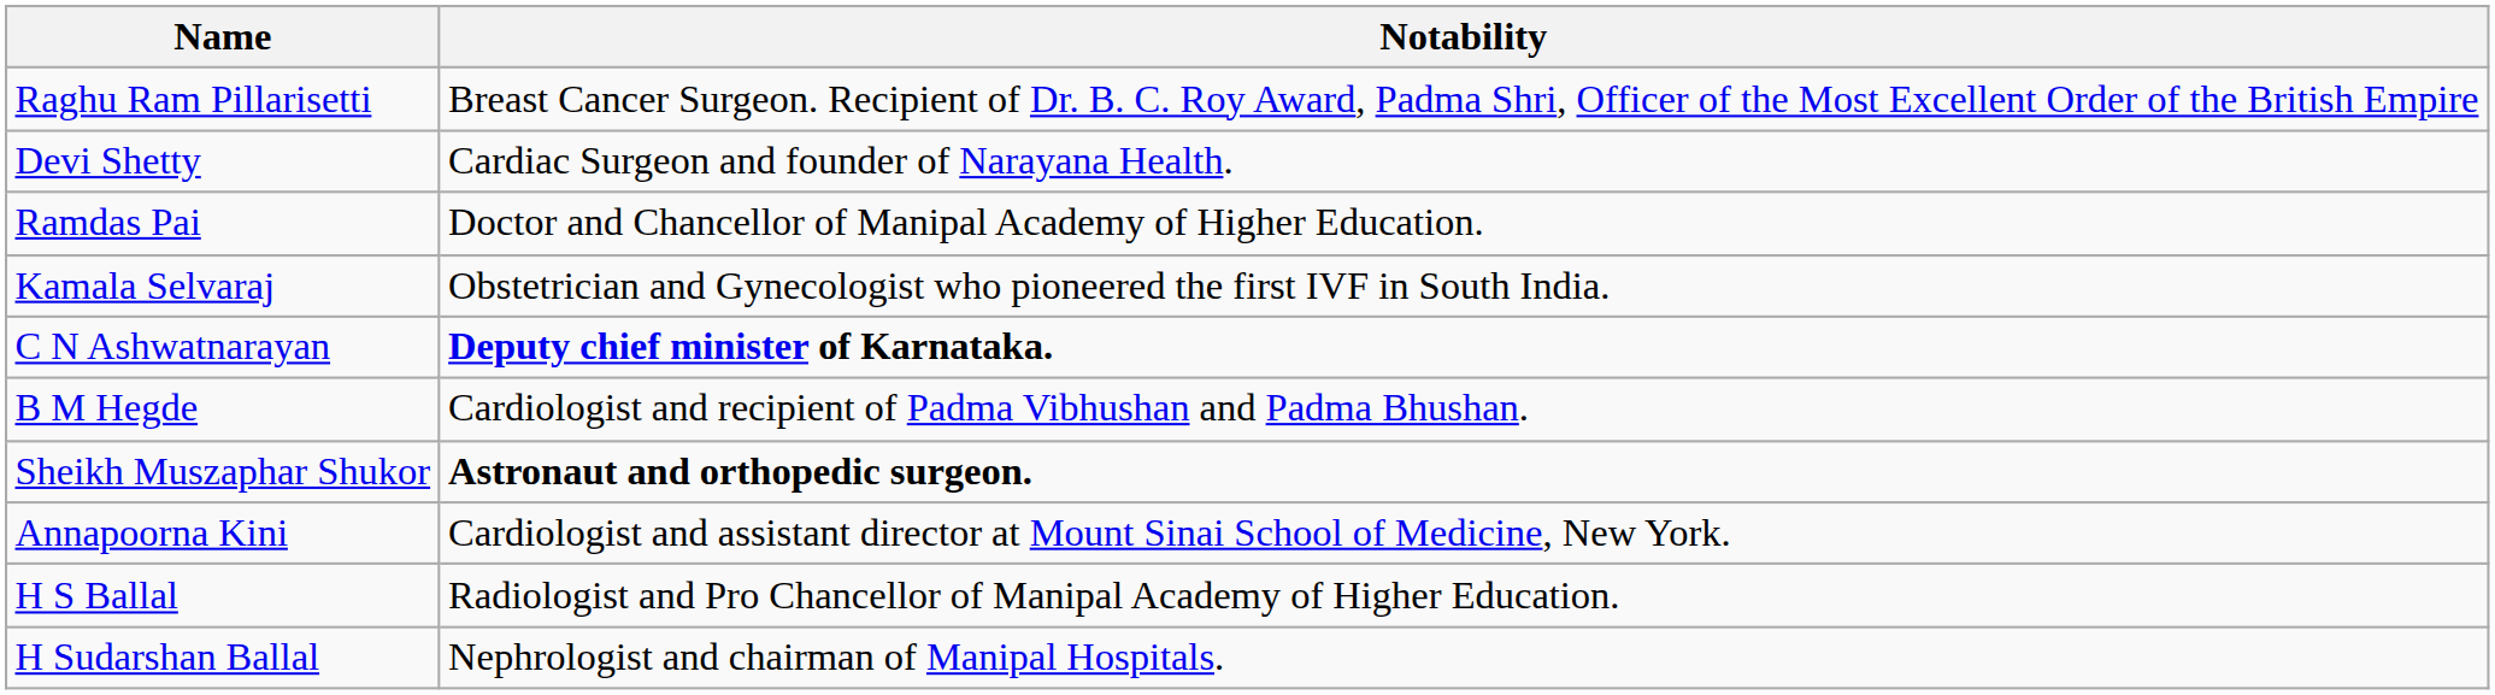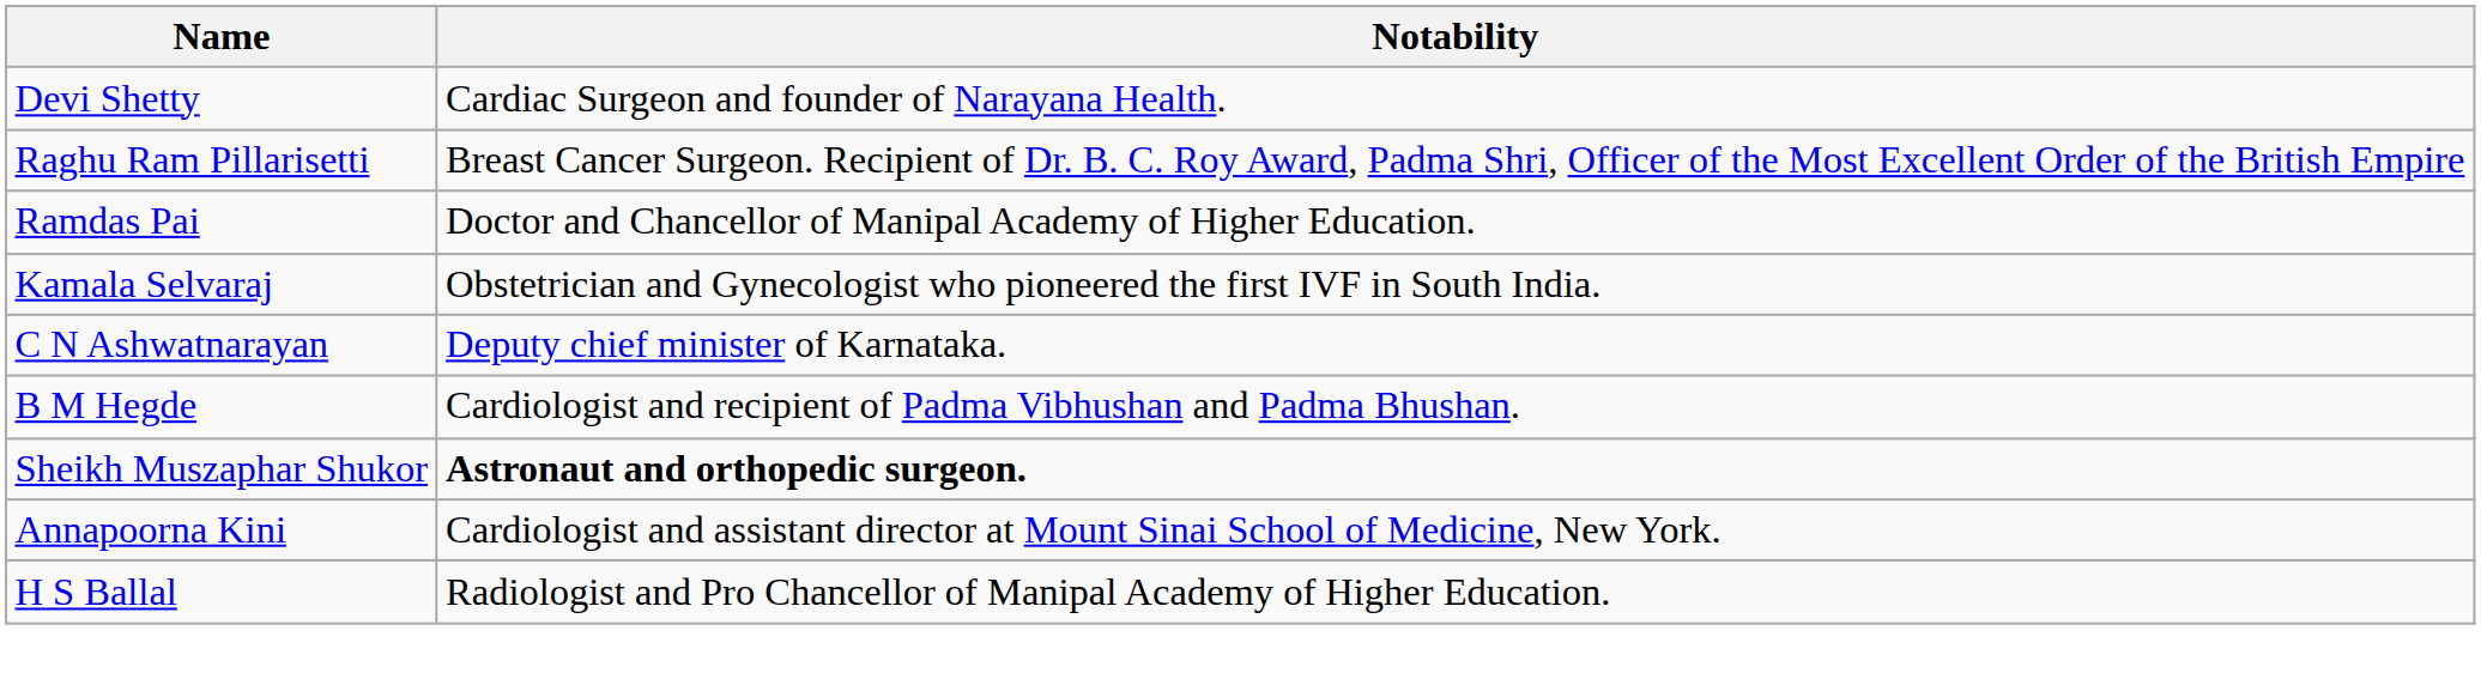 <table class="wikitable sortable">
 <tr>
 <th>Name</th>
 <th>Notability</th>
 </tr>
 <tr>
+<td><a href='#'>Devi Shetty</a></td>
+<td>Cardiac Surgeon and founder of <a href='#'>Narayana Health</a>.</td>
+</tr>
+<tr>
 <td><a href='#'>Raghu Ram Pillarisetti</a></td>
 <td>Breast Cancer Surgeon. Recipient of <a href='#'>Dr. B. C. Roy Award</a>, <a href='#'>Padma Shri</a>, <a href='#'>Officer of the Most Excellent Order of the British Empire</a></td>
-</tr>
-<tr>
-<td><a href='#'>Devi Shetty</a></td>
-<td>Cardiac Surgeon and founder of <a href='#'>Narayana Health</a>.</td>
 </tr>
 <tr>
 <td><a href='#'>Ramdas Pai</a></td>
 <td>Doctor and Chancellor of Manipal Academy of Higher Education.</td>
 </tr>
 <tr>
 <td><a href='#'>Kamala Selvaraj</a></td>
 <td>Obstetrician and Gynecologist who pioneered the first IVF in South India.</td>
 </tr>
 <tr>
 <td><a href='#'>C N Ashwatnarayan</a></td>
-<td><strong><a href='#'>Deputy chief minister</a> of Karnataka.</strong></td>
+<td><a href='#'>Deputy chief minister</a> of Karnataka.</td>
 </tr>
 <tr>
 <td><a href='#'>B M Hegde</a></td>
 <td>Cardiologist and recipient of <a href='#'>Padma Vibhushan</a> and <a href='#'>Padma Bhushan</a>.</td>
 </tr>
 <tr>
 <td><a href='#'>Sheikh Muszaphar Shukor</a></td>
 <td><strong>Astronaut and orthopedic surgeon.</strong></td>
 </tr>
 <tr>
 <td><a href='#'>Annapoorna Kini</a></td>
 <td>Cardiologist and assistant director at <a href='#'>Mount Sinai School of Medicine</a>, New York.</td>
 </tr>
 <tr>
 <td><a href='#'>H S Ballal</a></td>
 <td>Radiologist and Pro Chancellor of Manipal Academy of Higher Education.</td>
 </tr>
-<tr>
-<td><a href='#'>H Sudarshan Ballal</a></td>
-<td>Nephrologist and chairman of <a href='#'>Manipal Hospitals</a>.</td>
-</tr>
 </table>
